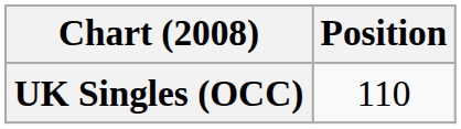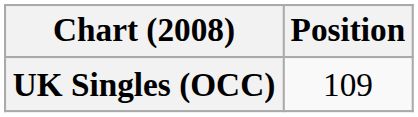 <table class="wikitable plainrowheaders" style="text-align:center">
 <tr>
 <th scope="col">Chart (2008)</th>
 <th scope="col">Position</th>
 </tr>
 <tr>
 <th scope="row">UK Singles (OCC)</th>
-<td>110</td>
+<td>109</td>
 </tr>
 </table>
